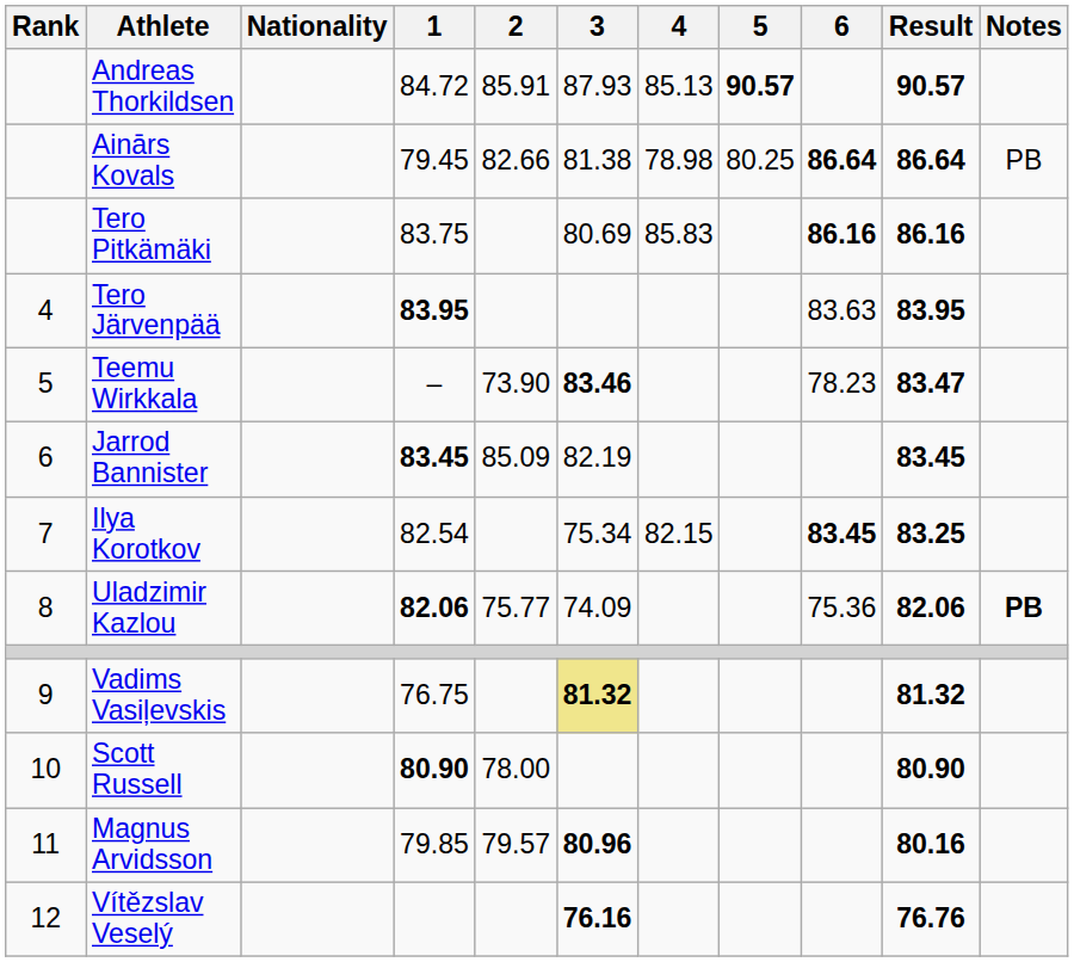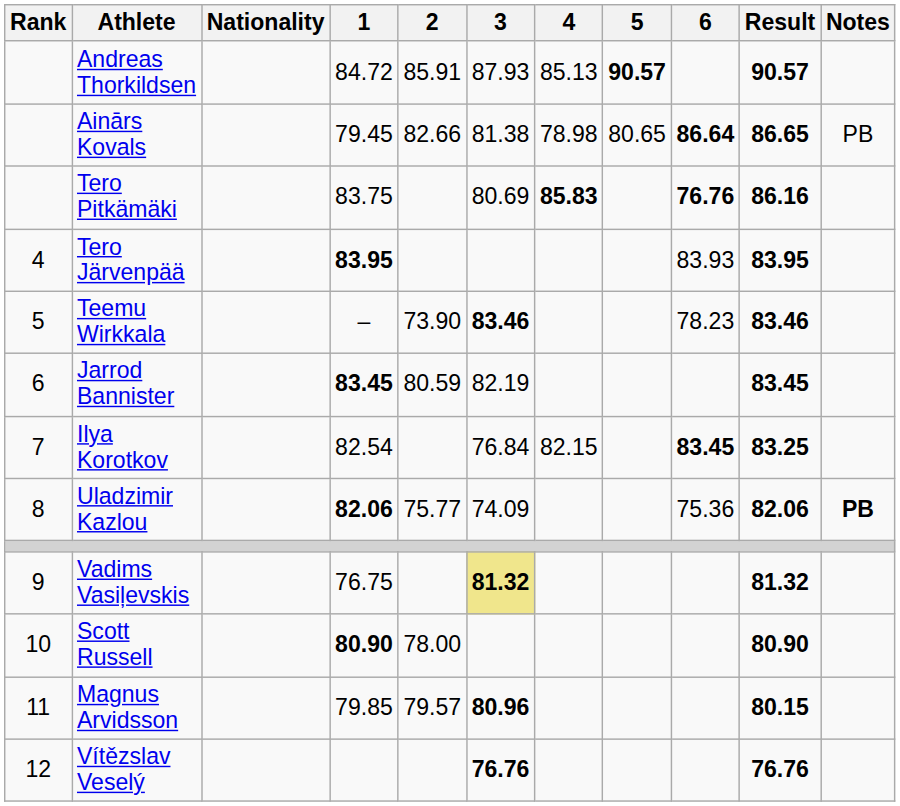 <table class="sortable wikitable" style="text-align:center">
 <tr>
 <th>Rank</th>
 <th>Athlete</th>
 <th>Nationality</th>
 <th>1</th>
 <th>2</th>
 <th>3</th>
 <th>4</th>
 <th>5</th>
 <th>6</th>
 <th>Result</th>
 <th>Notes</th>
 </tr>
 <tr>
 <td></td>
 <td align="left"><a href='#'>Andreas Thorkildsen</a></td>
 <td align="left"></td>
 <td>84.72</td>
 <td>85.91</td>
 <td>87.93</td>
 <td>85.13</td>
 <td><strong>90.57</strong></td>
 <td></td>
 <td><strong>90.57</strong></td>
 <td></td>
 </tr>
 <tr>
 <td></td>
 <td align="left"><a href='#'>Ainārs Kovals</a></td>
 <td align="left"></td>
 <td>79.45</td>
 <td>82.66</td>
 <td>81.38</td>
 <td>78.98</td>
-<td>80.25</td>
+<td>80.65</td>
 <td><strong>86.64</strong></td>
-<td><strong>86.64</strong></td>
+<td><strong>86.65</strong></td>
 <td>PB</td>
 </tr>
 <tr>
 <td></td>
 <td align="left"><a href='#'>Tero Pitkämäki</a></td>
 <td align="left"></td>
 <td>83.75</td>
 <td></td>
 <td>80.69</td>
-<td>85.83</td>
+<td><strong>85.83</strong></td>
 <td></td>
-<td><strong>86.16</strong></td>
+<td><strong>76.76</strong></td>
 <td><strong>86.16</strong></td>
 <td></td>
 </tr>
 <tr>
 <td>4</td>
 <td align="left"><a href='#'>Tero Järvenpää</a></td>
 <td align="left"></td>
 <td><strong>83.95</strong></td>
 <td></td>
 <td></td>
 <td></td>
 <td></td>
-<td>83.63</td>
+<td>83.93</td>
 <td><strong>83.95</strong></td>
 <td></td>
 </tr>
 <tr>
 <td>5</td>
 <td align="left"><a href='#'>Teemu Wirkkala</a></td>
 <td align="left"></td>
 <td>–</td>
 <td>73.90</td>
 <td><strong>83.46</strong></td>
 <td></td>
 <td></td>
 <td>78.23</td>
-<td><strong>83.47</strong></td>
+<td><strong>83.46</strong></td>
 <td></td>
 </tr>
 <tr>
 <td>6</td>
 <td align="left"><a href='#'>Jarrod Bannister</a></td>
 <td align="left"></td>
 <td><strong>83.45</strong></td>
-<td>85.09</td>
+<td>80.59</td>
 <td>82.19</td>
 <td></td>
 <td></td>
 <td></td>
 <td><strong>83.45</strong></td>
 <td></td>
 </tr>
 <tr>
 <td>7</td>
 <td align="left"><a href='#'>Ilya Korotkov</a></td>
 <td align="left"></td>
 <td>82.54</td>
 <td></td>
-<td>75.34</td>
+<td>76.84</td>
 <td>82.15</td>
 <td></td>
 <td><strong>83.45</strong></td>
 <td><strong>83.25</strong></td>
 <td></td>
 </tr>
 <tr>
 <td>8</td>
 <td align="left"><a href='#'>Uladzimir Kazlou</a></td>
 <td align="left"></td>
 <td><strong>82.06</strong></td>
 <td>75.77</td>
 <td>74.09</td>
 <td></td>
 <td></td>
 <td>75.36</td>
 <td><strong>82.06</strong></td>
 <td><strong>PB</strong></td>
 </tr>
 <tr>
 <td colspan=11 bgcolor=lightgray></td>
 </tr>
 <tr>
 <td>9</td>
 <td align="left"><a href='#'>Vadims Vasiļevskis</a></td>
 <td align="left"></td>
 <td>76.75</td>
 <td></td>
 <td style="background: khaki;"><strong>81.32</strong></td>
 <td></td>
 <td></td>
 <td></td>
 <td><strong>81.32</strong></td>
 <td></td>
 </tr>
 <tr>
 <td>10</td>
 <td align="left"><a href='#'>Scott Russell</a></td>
 <td align="left"></td>
 <td><strong>80.90</strong></td>
 <td>78.00</td>
 <td></td>
 <td></td>
 <td></td>
 <td></td>
 <td><strong>80.90</strong></td>
 <td></td>
 </tr>
 <tr>
 <td>11</td>
 <td align="left"><a href='#'>Magnus Arvidsson</a></td>
 <td align="left"></td>
 <td>79.85</td>
 <td>79.57</td>
 <td><strong>80.96</strong></td>
 <td></td>
 <td></td>
 <td></td>
-<td><strong>80.16</strong></td>
+<td><strong>80.15</strong></td>
 <td></td>
 </tr>
 <tr>
 <td>12</td>
 <td align="left"><a href='#'>Vítězslav Veselý</a></td>
 <td align="left"></td>
 <td></td>
 <td></td>
-<td><strong>76.16</strong></td>
+<td><strong>76.76</strong></td>
 <td></td>
 <td></td>
 <td></td>
 <td><strong>76.76</strong></td>
 <td></td>
 </tr>
 </table>
